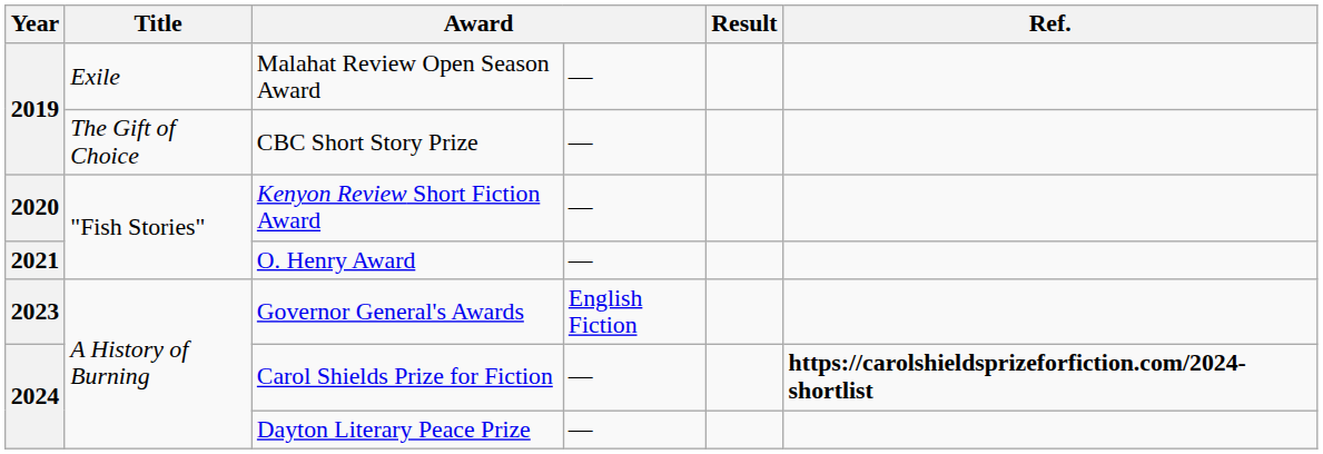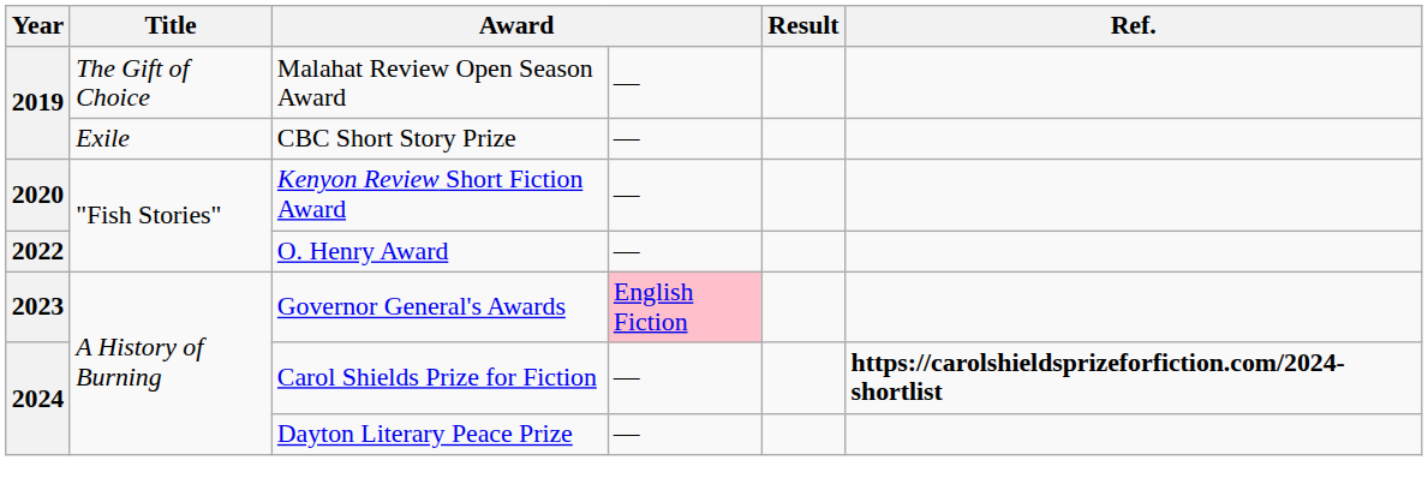 <table class="wikitable sortable">
 <tr>
 <th>Year</th>
 <th>Title</th>
 <th colspan="2">Award</th>
 <th>Result</th>
 <th>Ref.</th>
 </tr>
 <tr>
 <th rowspan="2">2019</th>
-<td><em>Exile</em></td>
+<td><em>The Gift of Choice</em></td>
 <td>Malahat Review Open Season Award</td>
 <td>—</td>
 <td></td>
 <td></td>
 </tr>
 <tr>
-<td><em>The Gift of Choice</em></td>
+<td><em>Exile</em></td>
 <td>CBC Short Story Prize</td>
 <td>—</td>
 <td></td>
 <td></td>
 </tr>
 <tr>
 <th>2020</th>
 <td rowspan="2">"Fish Stories"</td>
 <td><a href='#'><em>Kenyon Review</em> Short Fiction Award</a></td>
 <td>—</td>
 <td></td>
 <td></td>
 </tr>
 <tr>
-<th>2021</th>
+<th>2022</th>
 <td><a href='#'>O. Henry Award</a></td>
 <td>—</td>
 <td></td>
 <td></td>
 </tr>
 <tr>
 <th>2023</th>
 <td rowspan="3"><em>A History of Burning</em></td>
 <td><a href='#'>Governor General's Awards</a></td>
-<td><a href='#'>English Fiction</a></td>
+<td style="background: pink;"><a href='#'>English Fiction</a></td>
 <td></td>
 <td></td>
 </tr>
 <tr>
 <th rowspan="2">2024</th>
 <td><a href='#'>Carol Shields Prize for Fiction</a></td>
 <td>—</td>
 <td></td>
 <td><strong>https://carolshieldsprizeforfiction.com/2024-shortlist</strong></td>
 </tr>
 <tr>
 <td><a href='#'>Dayton Literary Peace Prize</a></td>
 <td>—</td>
 <td></td>
 <td></td>
 </tr>
 </table>
